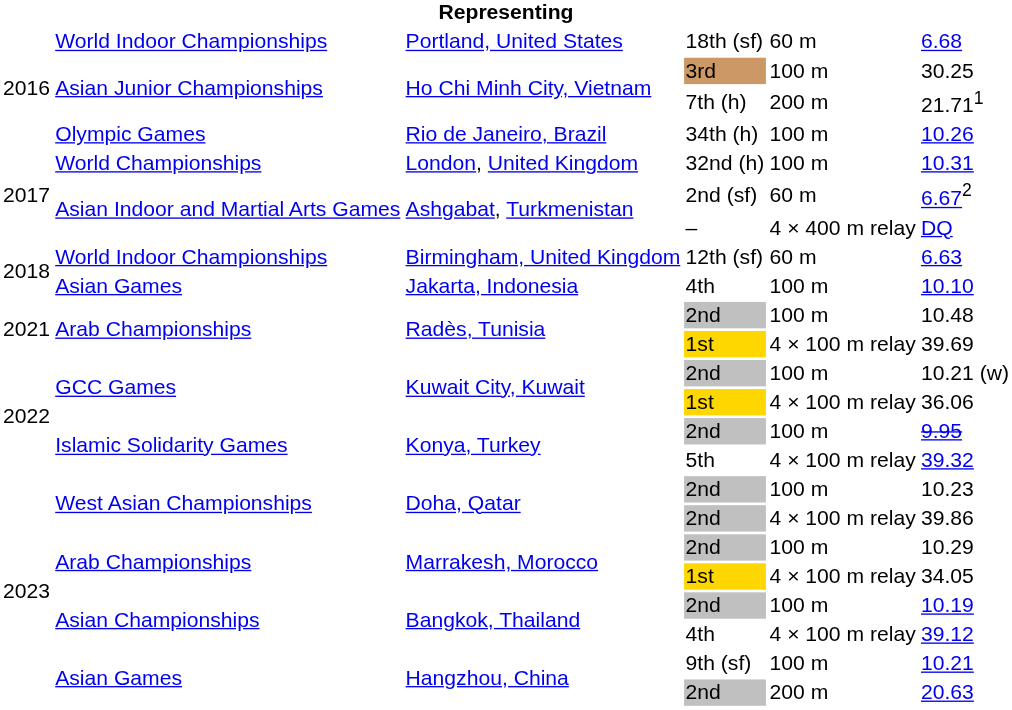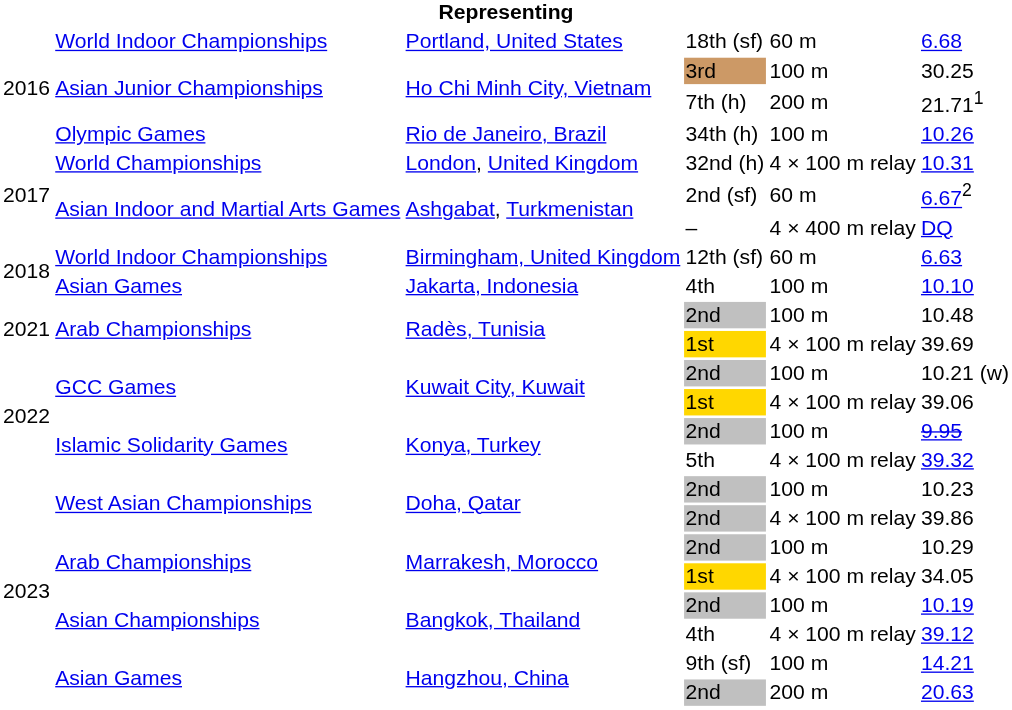 <table>
 <tr>
 <th colspan="6">Representing </th>
 </tr>
 <tr>
 <td rowspan=4>2016</td>
 <td><a href='#'>World Indoor Championships</a></td>
 <td><a href='#'>Portland, United States</a></td>
 <td>18th (sf)</td>
 <td>60 m</td>
 <td><a href='#'>6.68</a></td>
 </tr>
 <tr>
 <td rowspan=2><a href='#'>Asian Junior Championships</a></td>
 <td rowspan=2><a href='#'>Ho Chi Minh City, Vietnam</a></td>
 <td bgcolor=cc9966>3rd</td>
 <td>100 m</td>
 <td>30.25</td>
 </tr>
 <tr>
 <td>7th (h)</td>
 <td>200 m</td>
 <td>21.71<sup>1</sup></td>
 </tr>
 <tr>
 <td><a href='#'>Olympic Games</a></td>
 <td><a href='#'>Rio de Janeiro, Brazil</a></td>
 <td>34th (h)</td>
 <td>100 m</td>
 <td><a href='#'>10.26</a></td>
 </tr>
 <tr>
 <td rowspan=3>2017</td>
 <td><a href='#'>World Championships</a></td>
 <td><a href='#'>London</a>, <a href='#'>United Kingdom</a></td>
 <td>32nd (h)</td>
-<td>100 m</td>
+<td>4 × 100 m relay</td>
 <td><a href='#'>10.31</a></td>
 </tr>
 <tr>
 <td rowspan=2><a href='#'>Asian Indoor and Martial Arts Games</a></td>
 <td rowspan=2><a href='#'>Ashgabat</a>, <a href='#'>Turkmenistan</a></td>
 <td>2nd (sf)</td>
 <td>60 m</td>
 <td><a href='#'>6.67</a><sup>2</sup></td>
 </tr>
 <tr>
 <td>–</td>
 <td>4 × 400 m relay</td>
 <td><a href='#'>DQ</a></td>
 </tr>
 <tr>
 <td rowspan=2>2018</td>
 <td><a href='#'>World Indoor Championships</a></td>
 <td><a href='#'>Birmingham, United Kingdom</a></td>
 <td>12th (sf)</td>
 <td>60 m</td>
 <td><a href='#'>6.63</a></td>
 </tr>
 <tr>
 <td><a href='#'>Asian Games</a></td>
 <td><a href='#'>Jakarta, Indonesia</a></td>
 <td>4th</td>
 <td>100 m</td>
 <td><a href='#'>10.10</a></td>
 </tr>
 <tr>
 <td rowspan=2>2021</td>
 <td rowspan=2><a href='#'>Arab Championships</a></td>
 <td rowspan=2><a href='#'>Radès, Tunisia</a></td>
 <td bgcolor=silver>2nd</td>
 <td>100 m</td>
 <td>10.48</td>
 </tr>
 <tr>
 <td bgcolor=gold>1st</td>
 <td>4 × 100 m relay</td>
 <td>39.69</td>
 </tr>
 <tr>
 <td rowspan=4>2022</td>
 <td rowspan=2><a href='#'>GCC Games</a></td>
 <td rowspan=2><a href='#'>Kuwait City, Kuwait</a></td>
 <td bgcolor=silver>2nd</td>
 <td>100 m</td>
 <td>10.21 (w)</td>
 </tr>
 <tr>
 <td bgcolor=gold>1st</td>
 <td>4 × 100 m relay</td>
-<td>36.06</td>
+<td>39.06</td>
 </tr>
 <tr>
 <td rowspan=2><a href='#'>Islamic Solidarity Games</a></td>
 <td rowspan=2><a href='#'>Konya, Turkey</a></td>
 <td bgcolor=silver>2nd</td>
 <td>100 m</td>
 <td><a href='#'><s>9.95</s></a> </td>
 </tr>
 <tr>
 <td>5th</td>
 <td>4 × 100 m relay</td>
 <td><a href='#'>39.32</a></td>
 </tr>
 <tr>
 <td rowspan=9>2023</td>
 <td rowspan=2><a href='#'>West Asian Championships</a></td>
 <td rowspan=2><a href='#'>Doha, Qatar</a></td>
 <td bgcolor=silver>2nd</td>
 <td>100 m</td>
 <td>10.23</td>
 </tr>
 <tr>
 <td bgcolor=silver>2nd</td>
 <td>4 × 100 m relay</td>
 <td>39.86</td>
 </tr>
 <tr>
 <td rowspan=2><a href='#'>Arab Championships</a></td>
 <td rowspan=2><a href='#'>Marrakesh, Morocco</a></td>
 <td bgcolor=silver>2nd</td>
 <td>100 m</td>
 <td>10.29</td>
 </tr>
 <tr>
 <td bgcolor=gold>1st</td>
 <td>4 × 100 m relay</td>
 <td>34.05</td>
 </tr>
 <tr>
 <td rowspan=2><a href='#'>Asian Championships</a></td>
 <td rowspan=2><a href='#'>Bangkok, Thailand</a></td>
 <td bgcolor=silver>2nd</td>
 <td>100 m</td>
 <td><a href='#'>10.19</a></td>
 </tr>
 <tr>
 <td>4th</td>
 <td>4 × 100 m relay</td>
 <td><a href='#'>39.12</a></td>
 </tr>
 <tr>
 <td rowspan=2><a href='#'>Asian Games</a></td>
 <td rowspan=2><a href='#'>Hangzhou, China</a></td>
 <td>9th (sf)</td>
 <td>100 m</td>
-<td><a href='#'>10.21</a></td>
+<td><a href='#'>14.21</a></td>
 </tr>
 <tr>
 <td bgcolor=silver>2nd</td>
 <td>200 m</td>
 <td><a href='#'>20.63</a></td>
 </tr>
 </table>
